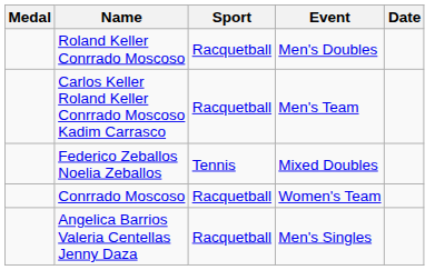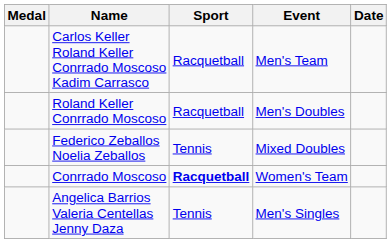 <table class="wikitable sortable"  style=font-size:95%>
 <tr>
 <th>Medal</th>
 <th>Name</th>
 <th>Sport</th>
 <th>Event</th>
 <th>Date</th>
 </tr>
 <tr>
 <td></td>
-<td><a href='#'>Roland Keller</a><br><a href='#'>Conrrado Moscoso</a></td>
+<td><a href='#'>Carlos Keller</a><br><a href='#'>Roland Keller</a><br><a href='#'>Conrrado Moscoso</a><br><a href='#'>Kadim Carrasco</a></td>
 <td><a href='#'>Racquetball</a></td>
-<td><a href='#'>Men's Doubles</a></td>
+<td><a href='#'>Men's Team</a></td>
 <td></td>
 </tr>
 <tr>
 <td></td>
-<td><a href='#'>Carlos Keller</a><br><a href='#'>Roland Keller</a><br><a href='#'>Conrrado Moscoso</a><br><a href='#'>Kadim Carrasco</a></td>
+<td><a href='#'>Roland Keller</a><br><a href='#'>Conrrado Moscoso</a></td>
 <td><a href='#'>Racquetball</a></td>
-<td><a href='#'>Men's Team</a></td>
+<td><a href='#'>Men's Doubles</a></td>
 <td></td>
 </tr>
 <tr>
 <td></td>
 <td><a href='#'>Federico Zeballos</a><br><a href='#'>Noelia Zeballos</a></td>
 <td><a href='#'>Tennis</a></td>
 <td><a href='#'>Mixed Doubles</a></td>
 <td></td>
 </tr>
 <tr>
 <td></td>
 <td><a href='#'>Conrrado Moscoso</a></td>
-<td><a href='#'>Racquetball</a></td>
+<td><strong><a href='#'>Racquetball</a></strong></td>
 <td><a href='#'>Women's Team</a></td>
 <td></td>
 </tr>
 <tr>
 <td></td>
 <td><a href='#'>Angelica Barrios</a><br><a href='#'>Valeria Centellas</a><br><a href='#'>Jenny Daza</a></td>
-<td><a href='#'>Racquetball</a></td>
+<td><a href='#'>Tennis</a></td>
 <td><a href='#'>Men's Singles</a></td>
 <td></td>
 </tr>
 </table>
